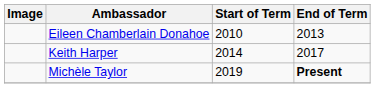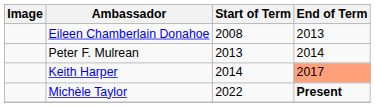 <table class="wikitable">
 <tr>
 <th>Image</th>
 <th>Ambassador</th>
 <th>Start of Term</th>
 <th>End of Term</th>
 </tr>
 <tr>
 <td></td>
 <td><a href='#'>Eileen Chamberlain Donahoe</a></td>
-<td>2010</td>
+<td>2008</td>
 <td>2013</td>
+</tr>
+<tr>
+<td></td>
+<td>Peter F. Mulrean</td>
+<td>2013</td>
+<td>2014</td>
 </tr>
 <tr>
 <td></td>
 <td><a href='#'>Keith Harper</a></td>
 <td>2014</td>
-<td>2017</td>
+<td style="background: lightsalmon;">2017</td>
 </tr>
 <tr>
 <td></td>
 <td><a href='#'>Michèle Taylor</a></td>
-<td>2019</td>
+<td>2022</td>
 <td><strong>Present</strong></td>
 </tr>
 <tr>
 </tr>
 </table>
